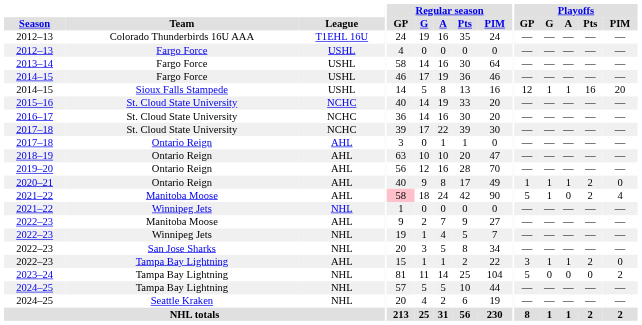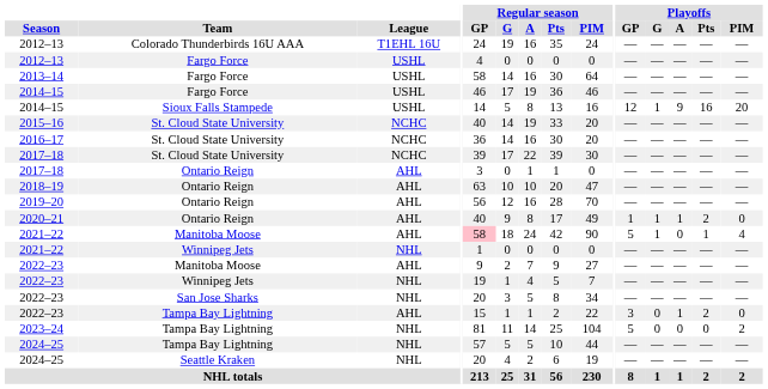 <table border="0" cellpadding="1" cellspacing="0" style="text-align:center; width:60em">
 <tr bgcolor="#e0e0e0">
 <th colspan="3" bgcolor="#ffffff"></th>
 <th rowspan="100" bgcolor="#ffffff"></th>
 <th colspan="5"><a href='#'>Regular season</a></th>
 <th rowspan="100" bgcolor="#ffffff"></th>
 <th colspan="5"><a href='#'>Playoffs</a></th>
 </tr>
 <tr bgcolor="#e0e0e0">
 <th><a href='#'>Season</a></th>
 <th>Team</th>
 <th>League</th>
 <th>GP</th>
 <th><a href='#'>G</a></th>
 <th><a href='#'>A</a></th>
 <th><a href='#'>Pts</a></th>
 <th><a href='#'>PIM</a></th>
 <th>GP</th>
 <th>G</th>
 <th>A</th>
 <th>Pts</th>
 <th>PIM</th>
 </tr>
 <tr>
 <td>2012–13</td>
 <td>Colorado Thunderbirds 16U AAA</td>
 <td><a href='#'>T1EHL 16U</a></td>
 <td>24</td>
 <td>19</td>
 <td>16</td>
 <td>35</td>
 <td>24</td>
 <td>—</td>
 <td>—</td>
 <td>—</td>
 <td>—</td>
 <td>—</td>
 </tr>
 <tr bgcolor="#f0f0f0">
 <td><a href='#'>2012–13</a></td>
 <td><a href='#'>Fargo Force</a></td>
 <td><a href='#'>USHL</a></td>
 <td>4</td>
 <td>0</td>
 <td>0</td>
 <td>0</td>
 <td>0</td>
 <td>—</td>
 <td>—</td>
 <td>—</td>
 <td>—</td>
 <td>—</td>
 </tr>
 <tr>
 <td><a href='#'>2013–14</a></td>
 <td>Fargo Force</td>
 <td>USHL</td>
 <td>58</td>
 <td>14</td>
 <td>16</td>
 <td>30</td>
 <td>64</td>
 <td>—</td>
 <td>—</td>
 <td>—</td>
 <td>—</td>
 <td>—</td>
 </tr>
 <tr bgcolor="#f0f0f0">
 <td><a href='#'>2014–15</a></td>
 <td>Fargo Force</td>
 <td>USHL</td>
 <td>46</td>
 <td>17</td>
 <td>19</td>
 <td>36</td>
 <td>46</td>
 <td>—</td>
 <td>—</td>
 <td>—</td>
 <td>—</td>
 <td>—</td>
 </tr>
 <tr>
 <td>2014–15</td>
 <td><a href='#'>Sioux Falls Stampede</a></td>
 <td>USHL</td>
 <td>14</td>
 <td>5</td>
 <td>8</td>
 <td>13</td>
 <td>16</td>
 <td>12</td>
 <td>1</td>
-<td>1</td>
+<td>9</td>
 <td>16</td>
 <td>20</td>
 </tr>
 <tr bgcolor="#f0f0f0">
 <td><a href='#'>2015–16</a></td>
 <td><a href='#'>St. Cloud State University</a></td>
 <td><a href='#'>NCHC</a></td>
 <td>40</td>
 <td>14</td>
 <td>19</td>
 <td>33</td>
 <td>20</td>
 <td>—</td>
 <td>—</td>
 <td>—</td>
 <td>—</td>
 <td>—</td>
 </tr>
 <tr>
 <td><a href='#'>2016–17</a></td>
 <td>St. Cloud State University</td>
 <td>NCHC</td>
 <td>36</td>
 <td>14</td>
 <td>16</td>
 <td>30</td>
 <td>20</td>
 <td>—</td>
 <td>—</td>
 <td>—</td>
 <td>—</td>
 <td>—</td>
 </tr>
 <tr bgcolor="#f0f0f0">
 <td><a href='#'>2017–18</a></td>
 <td>St. Cloud State University</td>
 <td>NCHC</td>
 <td>39</td>
 <td>17</td>
 <td>22</td>
 <td>39</td>
 <td>30</td>
 <td>—</td>
 <td>—</td>
 <td>—</td>
 <td>—</td>
 <td>—</td>
 </tr>
 <tr>
 <td><a href='#'>2017–18</a></td>
 <td><a href='#'>Ontario Reign</a></td>
 <td><a href='#'>AHL</a></td>
 <td>3</td>
 <td>0</td>
 <td>1</td>
 <td>1</td>
 <td>0</td>
 <td>—</td>
 <td>—</td>
 <td>—</td>
 <td>—</td>
 <td>—</td>
 </tr>
 <tr bgcolor="#f0f0f0">
 <td><a href='#'>2018–19</a></td>
 <td>Ontario Reign</td>
 <td>AHL</td>
 <td>63</td>
 <td>10</td>
 <td>10</td>
 <td>20</td>
 <td>47</td>
 <td>—</td>
 <td>—</td>
 <td>—</td>
 <td>—</td>
 <td>—</td>
 </tr>
 <tr>
 <td><a href='#'>2019–20</a></td>
 <td>Ontario Reign</td>
 <td>AHL</td>
 <td>56</td>
 <td>12</td>
 <td>16</td>
 <td>28</td>
 <td>70</td>
 <td>—</td>
 <td>—</td>
 <td>—</td>
 <td>—</td>
 <td>—</td>
 </tr>
 <tr bgcolor="#f0f0f0">
 <td><a href='#'>2020–21</a></td>
 <td>Ontario Reign</td>
 <td>AHL</td>
 <td>40</td>
 <td>9</td>
 <td>8</td>
 <td>17</td>
 <td>49</td>
 <td>1</td>
 <td>1</td>
 <td>1</td>
 <td>2</td>
 <td>0</td>
 </tr>
 <tr>
 <td><a href='#'>2021–22</a></td>
 <td><a href='#'>Manitoba Moose</a></td>
 <td>AHL</td>
 <td style="background: pink;">58</td>
 <td>18</td>
 <td>24</td>
 <td>42</td>
 <td>90</td>
 <td>5</td>
 <td>1</td>
 <td>0</td>
-<td>2</td>
+<td>1</td>
 <td>4</td>
 </tr>
 <tr bgcolor="#f0f0f0">
 <td><a href='#'>2021–22</a></td>
 <td><a href='#'>Winnipeg Jets</a></td>
 <td><a href='#'>NHL</a></td>
 <td>1</td>
 <td>0</td>
 <td>0</td>
 <td>0</td>
 <td>0</td>
 <td>—</td>
 <td>—</td>
 <td>—</td>
 <td>—</td>
 <td>—</td>
 </tr>
 <tr>
 <td><a href='#'>2022–23</a></td>
 <td>Manitoba Moose</td>
 <td>AHL</td>
 <td>9</td>
 <td>2</td>
 <td>7</td>
 <td>9</td>
 <td>27</td>
 <td>—</td>
 <td>—</td>
 <td>—</td>
 <td>—</td>
 <td>—</td>
 </tr>
 <tr bgcolor="#f0f0f0">
 <td><a href='#'>2022–23</a></td>
 <td>Winnipeg Jets</td>
 <td>NHL</td>
 <td>19</td>
 <td>1</td>
 <td>4</td>
 <td>5</td>
 <td>7</td>
 <td>—</td>
 <td>—</td>
 <td>—</td>
 <td>—</td>
 <td>—</td>
 </tr>
 <tr>
 <td>2022–23</td>
 <td><a href='#'>San Jose Sharks</a></td>
 <td>NHL</td>
 <td>20</td>
 <td>3</td>
 <td>5</td>
 <td>8</td>
 <td>34</td>
 <td>—</td>
 <td>—</td>
 <td>—</td>
 <td>—</td>
 <td>—</td>
 </tr>
 <tr bgcolor="#f0f0f0">
 <td>2022–23</td>
 <td><a href='#'>Tampa Bay Lightning</a></td>
 <td>AHL</td>
 <td>15</td>
 <td>1</td>
 <td>1</td>
 <td>2</td>
 <td>22</td>
 <td>3</td>
-<td>1</td>
+<td>0</td>
 <td>1</td>
 <td>2</td>
 <td>0</td>
 </tr>
 <tr>
 <td><a href='#'>2023–24</a></td>
 <td>Tampa Bay Lightning</td>
 <td>NHL</td>
 <td>81</td>
 <td>11</td>
 <td>14</td>
 <td>25</td>
 <td>104</td>
 <td>5</td>
 <td>0</td>
 <td>0</td>
 <td>0</td>
 <td>2</td>
 </tr>
 <tr bgcolor="#f0f0f0">
 <td><a href='#'>2024–25</a></td>
 <td>Tampa Bay Lightning</td>
 <td>NHL</td>
 <td>57</td>
 <td>5</td>
 <td>5</td>
 <td>10</td>
 <td>44</td>
 <td>—</td>
 <td>—</td>
 <td>—</td>
 <td>—</td>
 <td>—</td>
 </tr>
 <tr>
 <td>2024–25</td>
 <td><a href='#'>Seattle Kraken</a></td>
 <td>NHL</td>
 <td>20</td>
 <td>4</td>
 <td>2</td>
 <td>6</td>
 <td>19</td>
 <td>—</td>
 <td>—</td>
 <td>—</td>
 <td>—</td>
 <td>—</td>
 </tr>
 <tr bgcolor="#e0e0e0">
 <th colspan=3>NHL totals</th>
 <th>213</th>
 <th>25</th>
 <th>31</th>
 <th>56</th>
 <th>230</th>
 <th>8</th>
 <th>1</th>
 <th>1</th>
 <th>2</th>
 <th>2</th>
 </tr>
 </table>
